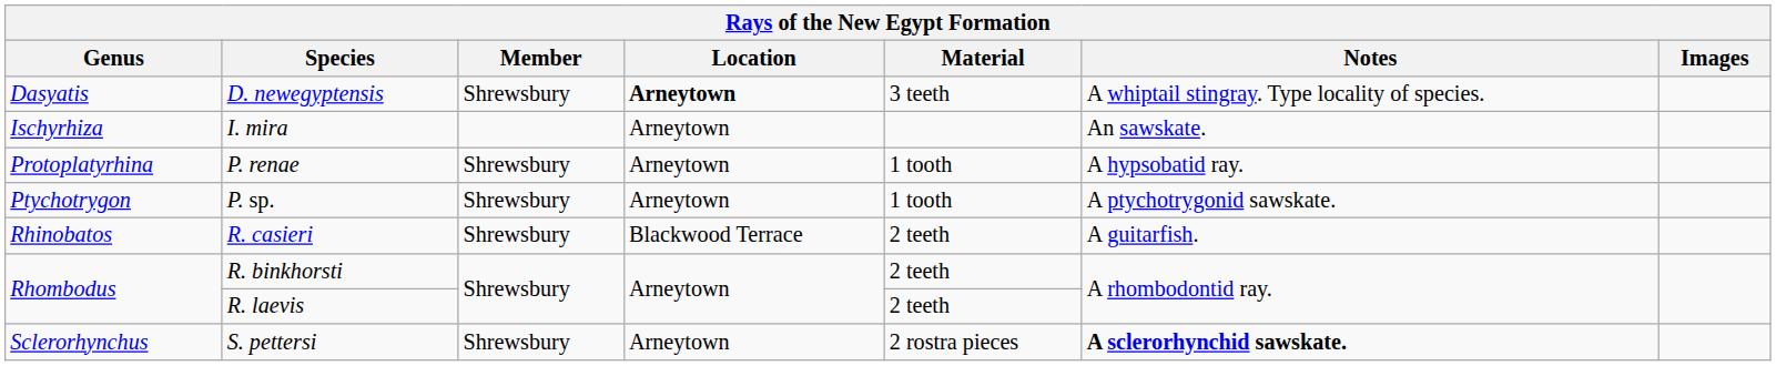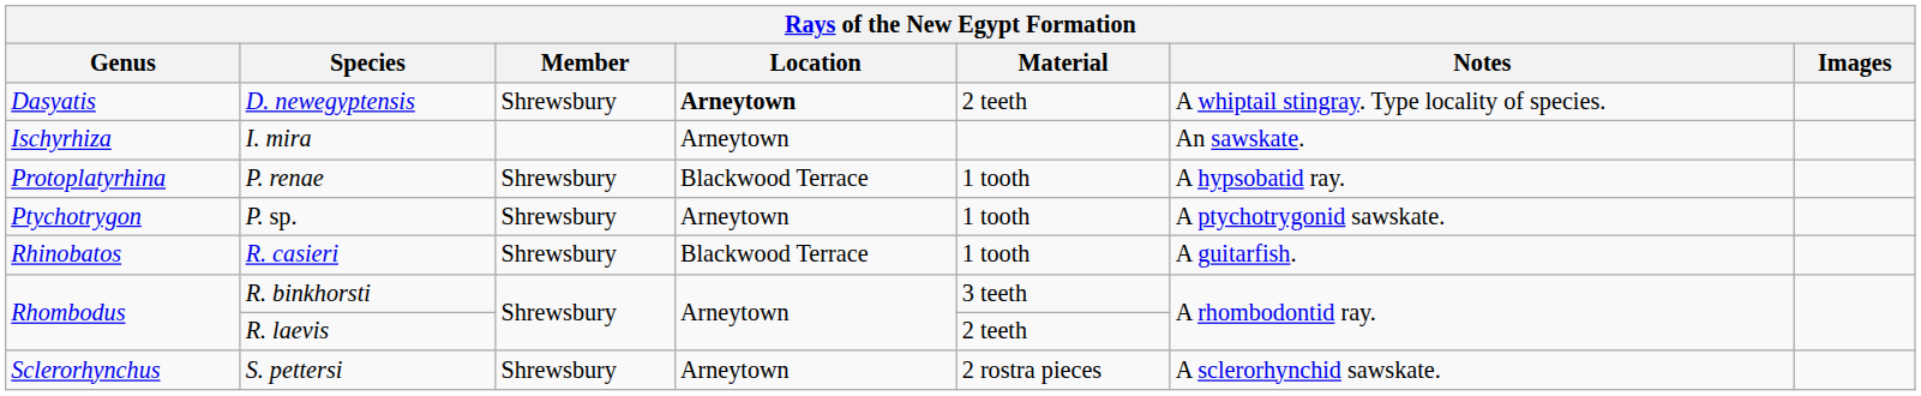 <table class="wikitable" width="100%" align="center">
 <tr>
 <th colspan="8" align="center"><strong><a href='#'>Rays</a> of the New Egypt Formation</strong></th>
 </tr>
 <tr>
 <th>Genus</th>
 <th>Species</th>
 <th>Member</th>
 <th>Location</th>
 <th>Material</th>
 <th>Notes</th>
 <th>Images</th>
 </tr>
 <tr>
 <td><em><a href='#'>Dasyatis</a></em></td>
 <td><em><a href='#'>D. newegyptensis</a></em></td>
 <td>Shrewsbury</td>
 <td><strong>Arneytown</strong></td>
-<td>3 teeth</td>
+<td>2 teeth</td>
 <td>A <a href='#'>whiptail stingray</a>. Type locality of species.</td>
 <td></td>
 </tr>
 <tr>
 <td><em><a href='#'>Ischyrhiza</a></em></td>
 <td><em>I. mira</em></td>
 <td></td>
 <td>Arneytown</td>
 <td></td>
 <td>An <a href='#'>sawskate</a>.</td>
 <td></td>
 </tr>
 <tr>
 <td><em><a href='#'>Protoplatyrhina</a></em></td>
 <td><em>P. renae</em></td>
 <td>Shrewsbury</td>
-<td>Arneytown</td>
+<td>Blackwood Terrace</td>
 <td>1 tooth</td>
 <td>A <a href='#'>hypsobatid</a> ray.</td>
 <td></td>
 </tr>
 <tr>
 <td><em><a href='#'>Ptychotrygon</a></em></td>
 <td><em>P.</em> sp.</td>
 <td>Shrewsbury</td>
 <td>Arneytown</td>
 <td>1 tooth</td>
 <td>A <a href='#'>ptychotrygonid</a> sawskate.</td>
 <td></td>
 </tr>
 <tr>
 <td><em><a href='#'>Rhinobatos</a></em></td>
 <td><em><a href='#'>R. casieri</a></em></td>
 <td>Shrewsbury</td>
 <td>Blackwood Terrace</td>
-<td>2 teeth</td>
+<td>1 tooth</td>
 <td>A <a href='#'>guitarfish</a>.</td>
 <td></td>
 </tr>
 <tr>
 <td rowspan="2"><em><a href='#'>Rhombodus</a></em></td>
 <td><em>R. binkhorsti</em></td>
 <td rowspan="2">Shrewsbury</td>
 <td rowspan="2">Arneytown</td>
-<td>2 teeth</td>
+<td>3 teeth</td>
 <td rowspan="2">A <a href='#'>rhombodontid</a> ray.</td>
 <td rowspan="2"></td>
 </tr>
 <tr>
 <td><em>R. laevis</em></td>
 <td>2 teeth</td>
 </tr>
 <tr>
 <td><em><a href='#'>Sclerorhynchus</a></em></td>
 <td><em>S. pettersi</em></td>
 <td>Shrewsbury</td>
 <td>Arneytown</td>
 <td>2 rostra pieces</td>
-<td><strong>A <a href='#'>sclerorhynchid</a> sawskate.</strong></td>
+<td>A <a href='#'>sclerorhynchid</a> sawskate.</td>
 <td></td>
 </tr>
 </table>
